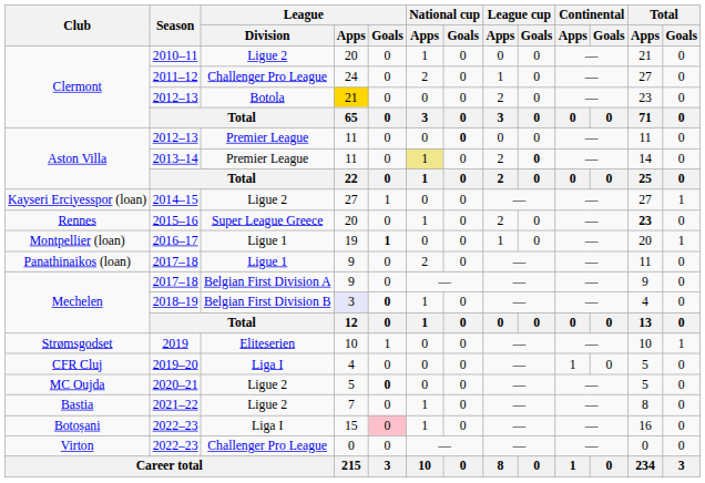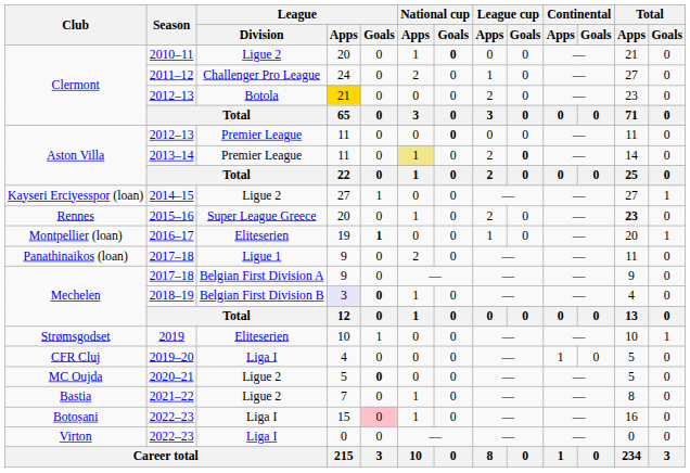 <table class="wikitable" style="text-align: center">
 <tr>
 <th rowspan="2">Club</th>
 <th rowspan="2">Season</th>
 <th colspan="3">League</th>
 <th colspan="2">National cup</th>
 <th colspan="2">League cup</th>
 <th colspan="2">Continental</th>
 <th colspan="2">Total</th>
 </tr>
 <tr>
 <th>Division</th>
 <th>Apps</th>
 <th>Goals</th>
 <th>Apps</th>
 <th>Goals</th>
 <th>Apps</th>
 <th>Goals</th>
 <th>Apps</th>
 <th>Goals</th>
 <th>Apps</th>
 <th>Goals</th>
 </tr>
 <tr>
 <td rowspan=4><a href='#'>Clermont</a></td>
 <td><a href='#'>2010–11</a></td>
 <td><a href='#'>Ligue 2</a></td>
 <td>20</td>
 <td>0</td>
 <td>1</td>
-<td>0</td>
+<td><strong>0</strong></td>
 <td>0</td>
 <td>0</td>
 <td colspan="2">—</td>
 <td>21</td>
 <td>0</td>
 </tr>
 <tr>
 <td><a href='#'>2011–12</a></td>
 <td><a href='#'>Challenger Pro League</a></td>
 <td>24</td>
 <td>0</td>
 <td>2</td>
 <td>0</td>
 <td>1</td>
 <td>0</td>
 <td colspan="2">—</td>
 <td>27</td>
 <td>0</td>
 </tr>
 <tr>
 <td><a href='#'>2012–13</a></td>
 <td><a href='#'>Botola</a></td>
 <td style="background: gold;">21</td>
 <td>0</td>
 <td>0</td>
 <td>0</td>
 <td>2</td>
 <td>0</td>
 <td colspan="2">—</td>
 <td>23</td>
 <td>0</td>
 </tr>
 <tr>
 <th colspan="2">Total</th>
 <th>65</th>
 <th>0</th>
 <th>3</th>
 <th>0</th>
 <th>3</th>
 <th>0</th>
 <th>0</th>
 <th>0</th>
 <th>71</th>
 <th>0</th>
 </tr>
 <tr>
 <td rowspan="3"><a href='#'>Aston Villa</a></td>
 <td><a href='#'>2012–13</a></td>
 <td><a href='#'>Premier League</a></td>
 <td>11</td>
 <td>0</td>
 <td>0</td>
 <td><strong>0</strong></td>
 <td>0</td>
 <td>0</td>
 <td colspan="2">—</td>
 <td>11</td>
 <td>0</td>
 </tr>
 <tr>
 <td><a href='#'>2013–14</a></td>
 <td>Premier League</td>
 <td>11</td>
 <td>0</td>
 <td style="background: khaki;">1</td>
 <td>0</td>
 <td>2</td>
 <td><strong>0</strong></td>
 <td colspan="2">—</td>
 <td>14</td>
 <td>0</td>
 </tr>
 <tr>
 <th colspan="2">Total</th>
 <th>22</th>
 <th>0</th>
 <th>1</th>
 <th>0</th>
 <th>2</th>
 <th>0</th>
 <th>0</th>
 <th>0</th>
 <th>25</th>
 <th>0</th>
 </tr>
 <tr>
 <td><a href='#'>Kayseri Erciyesspor</a> (loan)</td>
 <td><a href='#'>2014–15</a></td>
 <td>Ligue 2</td>
 <td>27</td>
 <td>1</td>
 <td>0</td>
 <td>0</td>
 <td colspan="2">—</td>
 <td colspan="2">—</td>
 <td>27</td>
 <td>1</td>
 </tr>
 <tr>
 <td><a href='#'>Rennes</a></td>
 <td><a href='#'>2015–16</a></td>
 <td><a href='#'>Super League Greece</a></td>
 <td>20</td>
 <td>0</td>
 <td>1</td>
 <td>0</td>
 <td>2</td>
 <td>0</td>
 <td colspan="2">—</td>
 <td><strong>23</strong></td>
 <td>0</td>
 </tr>
 <tr>
 <td><a href='#'>Montpellier</a> (loan)</td>
 <td><a href='#'>2016–17</a></td>
-<td>Ligue 1</td>
+<td><a href='#'>Eliteserien</a></td>
 <td>19</td>
 <td><strong>1</strong></td>
 <td>0</td>
 <td>0</td>
 <td>1</td>
 <td>0</td>
 <td colspan="2">—</td>
 <td>20</td>
 <td>1</td>
 </tr>
 <tr>
 <td><a href='#'>Panathinaikos</a> (loan)</td>
 <td><a href='#'>2017–18</a></td>
 <td><a href='#'>Ligue 1</a></td>
 <td>9</td>
 <td>0</td>
 <td>2</td>
 <td>0</td>
 <td colspan="2">—</td>
 <td colspan="2">—</td>
 <td>11</td>
 <td>0</td>
 </tr>
 <tr>
 <td rowspan="3"><a href='#'>Mechelen</a></td>
 <td><a href='#'>2017–18</a></td>
 <td><a href='#'>Belgian First Division A</a></td>
 <td>9</td>
 <td>0</td>
 <td colspan="2">—</td>
 <td colspan="2">—</td>
 <td colspan="2">—</td>
 <td>9</td>
 <td>0</td>
 </tr>
 <tr>
 <td><a href='#'>2018–19</a></td>
 <td><a href='#'>Belgian First Division B</a></td>
 <td style="background: lavender;">3</td>
 <td><strong>0</strong></td>
 <td>1</td>
 <td>0</td>
 <td colspan="2">—</td>
 <td colspan="2">—</td>
 <td>4</td>
 <td>0</td>
 </tr>
 <tr>
 <th colspan="2">Total</th>
 <th>12</th>
 <th>0</th>
 <th>1</th>
 <th>0</th>
 <th>0</th>
 <th>0</th>
 <th>0</th>
 <th>0</th>
 <th>13</th>
 <th>0</th>
 </tr>
 <tr>
 <td><a href='#'>Strømsgodset</a></td>
 <td><a href='#'>2019</a></td>
 <td><a href='#'>Eliteserien</a></td>
 <td>10</td>
 <td>1</td>
 <td>0</td>
 <td>0</td>
 <td colspan="2">—</td>
 <td colspan="2">—</td>
 <td>10</td>
 <td>1</td>
 </tr>
 <tr>
 <td><a href='#'>CFR Cluj</a></td>
 <td><a href='#'>2019–20</a></td>
 <td><a href='#'>Liga I</a></td>
 <td>4</td>
 <td>0</td>
 <td>0</td>
 <td>0</td>
 <td colspan="2">—</td>
 <td>1</td>
 <td>0</td>
 <td>5</td>
 <td>0</td>
 </tr>
 <tr>
 <td><a href='#'>MC Oujda</a></td>
 <td><a href='#'>2020–21</a></td>
 <td>Ligue 2</td>
 <td>5</td>
 <td><strong>0</strong></td>
 <td>0</td>
 <td>0</td>
 <td colspan="2">—</td>
 <td colspan="2">—</td>
 <td>5</td>
 <td>0</td>
 </tr>
 <tr>
 <td><a href='#'>Bastia</a></td>
 <td><a href='#'>2021–22</a></td>
 <td>Ligue 2</td>
 <td>7</td>
 <td>0</td>
 <td>1</td>
 <td>0</td>
 <td colspan="2">—</td>
 <td colspan="2">—</td>
 <td>8</td>
 <td>0</td>
 </tr>
 <tr>
 <td><a href='#'>Botoșani</a></td>
 <td><a href='#'>2022–23</a></td>
 <td>Liga I</td>
 <td>15</td>
 <td style="background: pink;">0</td>
 <td>1</td>
 <td>0</td>
 <td colspan="2">—</td>
 <td colspan="2">—</td>
 <td>16</td>
 <td>0</td>
 </tr>
 <tr>
 <td><a href='#'>Virton</a></td>
 <td><a href='#'>2022–23</a></td>
-<td><a href='#'>Challenger Pro League</a></td>
+<td><a href='#'>Liga I</a></td>
 <td>0</td>
 <td>0</td>
 <td colspan="2">—</td>
 <td colspan="2">—</td>
 <td colspan="2">—</td>
 <td>0</td>
 <td>0</td>
 </tr>
 <tr>
 <th colspan="3">Career total</th>
 <th>215</th>
 <th>3</th>
 <th>10</th>
 <th>0</th>
 <th>8</th>
 <th>0</th>
 <th>1</th>
 <th>0</th>
 <th>234</th>
 <th>3</th>
 </tr>
 </table>
